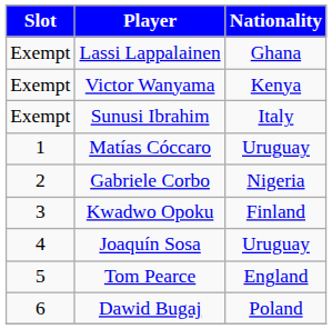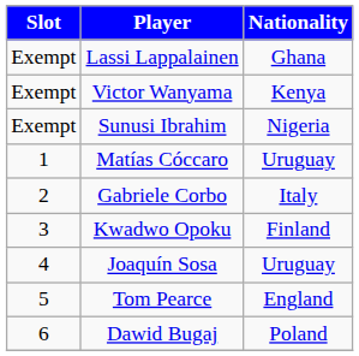 <table class="wikitable" style="text-align:center; margin-left:1em; font-size:85%;">
 <tr>
 <th style="background:#00f; color:white; text-align:center;">Slot</th>
 <th style="background:#00f; color:white; text-align:center;">Player</th>
 <th style="background:#00f; color:white; text-align:center;">Nationality</th>
 </tr>
 <tr>
 <td>Exempt</td>
 <td><a href='#'>Lassi Lappalainen</a></td>
 <td> <a href='#'>Ghana</a></td>
 </tr>
 <tr>
 <td>Exempt</td>
 <td><a href='#'>Victor Wanyama</a></td>
 <td> <a href='#'>Kenya</a></td>
 </tr>
 <tr>
 <td>Exempt</td>
 <td><a href='#'>Sunusi Ibrahim</a></td>
-<td> <a href='#'>Italy</a></td>
+<td> <a href='#'>Nigeria</a></td>
 </tr>
 <tr>
 <td>1</td>
 <td><a href='#'>Matías Cóccaro</a></td>
 <td> <a href='#'>Uruguay</a></td>
 </tr>
 <tr>
 <td>2</td>
 <td><a href='#'>Gabriele Corbo</a></td>
-<td> <a href='#'>Nigeria</a></td>
+<td> <a href='#'>Italy</a></td>
 </tr>
 <tr>
 <td>3</td>
 <td><a href='#'>Kwadwo Opoku</a></td>
 <td> <a href='#'>Finland</a></td>
 </tr>
 <tr>
 <td>4</td>
 <td><a href='#'>Joaquín Sosa</a></td>
 <td> <a href='#'>Uruguay</a></td>
 </tr>
 <tr>
 <td>5</td>
 <td><a href='#'>Tom Pearce</a></td>
 <td> <a href='#'>England</a></td>
 </tr>
 <tr>
 <td>6</td>
 <td><a href='#'>Dawid Bugaj</a></td>
 <td> <a href='#'>Poland</a></td>
 </tr>
 <tr>
 </tr>
 </table>
